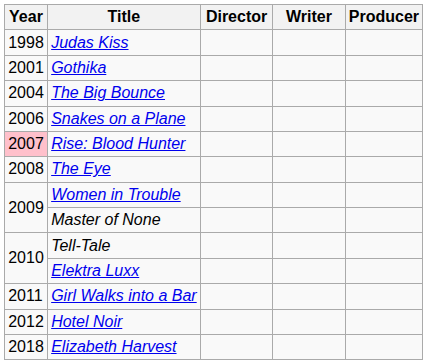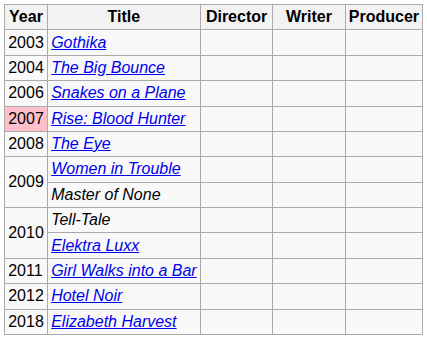 <table class="wikitable">
 <tr>
 <th>Year</th>
 <th>Title</th>
 <th width=65>Director</th>
 <th width=65>Writer</th>
 <th width=65>Producer</th>
 </tr>
 <tr>
-<td>1998</td>
-<td><em><a href='#'>Judas Kiss</a></em></td>
-<td></td>
-<td></td>
-<td></td>
-</tr>
-<tr>
-<td>2001</td>
+<td>2003</td>
 <td><em><a href='#'>Gothika</a></em></td>
 <td></td>
 <td></td>
 <td></td>
 </tr>
 <tr>
 <td>2004</td>
 <td><em><a href='#'>The Big Bounce</a></em></td>
 <td></td>
 <td></td>
 <td></td>
 </tr>
 <tr>
 <td>2006</td>
 <td><em><a href='#'>Snakes on a Plane</a></em></td>
 <td></td>
 <td></td>
 <td></td>
 </tr>
 <tr>
 <td style="background: pink;">2007</td>
 <td><em><a href='#'>Rise: Blood Hunter</a></em></td>
 <td></td>
 <td></td>
 <td></td>
 </tr>
 <tr>
 <td>2008</td>
 <td><em><a href='#'>The Eye</a></em></td>
 <td></td>
 <td></td>
 <td></td>
 </tr>
 <tr>
 <td rowspan=2>2009</td>
 <td><em><a href='#'>Women in Trouble</a></em></td>
 <td></td>
 <td></td>
 <td></td>
 </tr>
 <tr>
 <td><em>Master of None</em></td>
 <td></td>
 <td></td>
 <td></td>
 </tr>
 <tr>
 <td rowspan=2>2010</td>
 <td><em>Tell-Tale</em></td>
 <td></td>
 <td></td>
 <td></td>
 </tr>
 <tr>
 <td><em><a href='#'>Elektra Luxx</a></em></td>
 <td></td>
 <td></td>
 <td></td>
 </tr>
 <tr>
 <td>2011</td>
 <td><em><a href='#'>Girl Walks into a Bar</a></em></td>
 <td></td>
 <td></td>
 <td></td>
 </tr>
 <tr>
 <td>2012</td>
 <td><em><a href='#'>Hotel Noir</a></em></td>
 <td></td>
 <td></td>
 <td></td>
 </tr>
 <tr>
 <td>2018</td>
 <td><em><a href='#'>Elizabeth Harvest</a></em></td>
 <td></td>
 <td></td>
 <td></td>
 </tr>
 <tr>
 </tr>
 </table>
